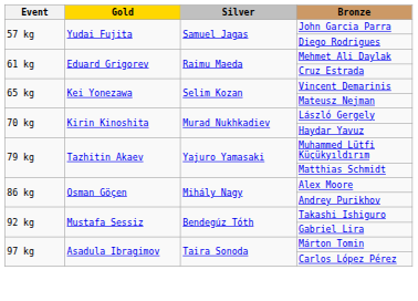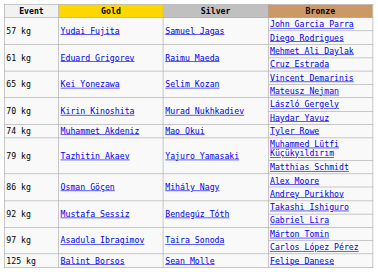 <table class="wikitable">
 <tr>
 <th width="80">Event</th>
 <th style="background-color:gold; width:160px">Gold</th>
 <th style="background-color:silver; width:160px">Silver</th>
 <th style="background-color:#CC9966; width:160px">Bronze</th>
 </tr>
 <tr>
 <td rowspan="2">57 kg</td>
 <td rowspan="2"><a href='#'>Yudai Fujita</a><br></td>
 <td rowspan="2"><a href='#'>Samuel Jagas</a><br></td>
 <td><a href='#'>John Garcia Parra</a><br></td>
 </tr>
 <tr>
 <td><a href='#'>Diego Rodrigues</a><br></td>
 </tr>
 <tr>
 <td rowspan="2">61 kg</td>
 <td rowspan="2"><a href='#'>Eduard Grigorev</a><br></td>
 <td rowspan="2"><a href='#'>Raimu Maeda</a><br></td>
 <td><a href='#'>Mehmet Ali Daylak</a><br></td>
 </tr>
 <tr>
 <td><a href='#'>Cruz Estrada</a><br></td>
 </tr>
 <tr>
 <td rowspan="2">65 kg</td>
 <td rowspan="2"><a href='#'>Kei Yonezawa</a><br></td>
 <td rowspan="2"><a href='#'>Selim Kozan</a><br></td>
 <td><a href='#'>Vincent Demarinis</a><br></td>
 </tr>
 <tr>
 <td><a href='#'>Mateusz Nejman</a><br></td>
 </tr>
 <tr>
 <td rowspan="2">70 kg</td>
 <td rowspan="2"><a href='#'>Kirin Kinoshita</a><br></td>
 <td rowspan="2"><a href='#'>Murad Nukhkadiev</a><br></td>
 <td><a href='#'>László Gergely</a><br></td>
 </tr>
 <tr>
 <td><a href='#'>Haydar Yavuz</a><br></td>
 </tr>
 <tr>
+<td>74 kg</td>
+<td><a href='#'>Muhammet Akdeniz</a><br></td>
+<td><a href='#'>Mao Okui</a><br></td>
+<td><a href='#'>Tyler Rowe</a><br></td>
+</tr>
+<tr>
 <td rowspan="2">79 kg</td>
 <td rowspan="2"><a href='#'>Tazhitin Akaev</a><br></td>
 <td rowspan="2"><a href='#'>Yajuro Yamasaki</a><br></td>
 <td><a href='#'>Muhammed Lütfi Küçükyıldırım</a><br></td>
 </tr>
 <tr>
 <td><a href='#'>Matthias Schmidt</a><br></td>
 </tr>
 <tr>
 <td rowspan="2">86 kg</td>
 <td rowspan="2"><a href='#'>Osman Göçen</a><br></td>
 <td rowspan="2"><a href='#'>Mihály Nagy</a><br></td>
 <td><a href='#'>Alex Moore</a><br></td>
 </tr>
 <tr>
 <td><a href='#'>Andrey Purikhov</a><br></td>
 </tr>
 <tr>
 <td rowspan="2">92 kg</td>
 <td rowspan="2"><a href='#'>Mustafa Sessiz</a><br></td>
 <td rowspan="2"><a href='#'>Bendegúz Tóth</a><br></td>
 <td><a href='#'>Takashi Ishiguro</a><br></td>
 </tr>
 <tr>
 <td><a href='#'>Gabriel Lira</a><br></td>
 </tr>
 <tr>
 <td rowspan="2">97 kg</td>
 <td rowspan="2"><a href='#'>Asadula Ibragimov</a><br></td>
 <td rowspan="2"><a href='#'>Taira Sonoda</a><br></td>
 <td><a href='#'>Márton Tomin</a><br></td>
 </tr>
 <tr>
 <td><a href='#'>Carlos López Pérez</a><br></td>
 </tr>
+<tr>
+<td>125 kg</td>
+<td><a href='#'>Balint Borsos</a><br></td>
+<td><a href='#'>Sean Molle</a><br></td>
+<td><a href='#'>Felipe Danese</a><br></td>
+</tr>
 </table>
